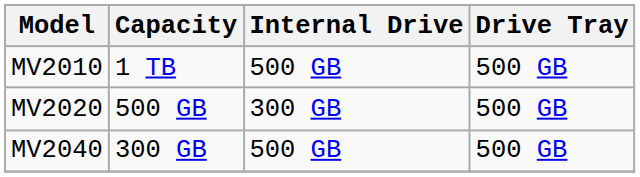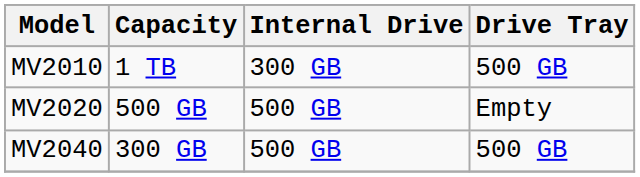 <table class="wikitable">
 <tr>
 <th>Model</th>
 <th>Capacity</th>
 <th>Internal Drive</th>
 <th>Drive Tray</th>
 </tr>
 <tr style="vertical-align: top; text-align: left;">
 <td>MV2010</td>
 <td>1 <a href='#'>TB</a></td>
-<td>500 <a href='#'>GB</a></td>
+<td>300 <a href='#'>GB</a></td>
 <td>500 <a href='#'>GB</a></td>
 </tr>
 <tr style="vertical-align: top; text-align: left;">
 <td>MV2020</td>
 <td>500 <a href='#'>GB</a></td>
-<td>300 <a href='#'>GB</a></td>
 <td>500 <a href='#'>GB</a></td>
+<td>Empty</td>
 </tr>
 <tr style="vertical-align: top; text-align: left;">
 <td>MV2040</td>
 <td>300 <a href='#'>GB</a></td>
 <td>500 <a href='#'>GB</a></td>
 <td>500 <a href='#'>GB</a></td>
 </tr>
 <tr style="vertical-align: top; text-align: left;">
 </tr>
 </table>
